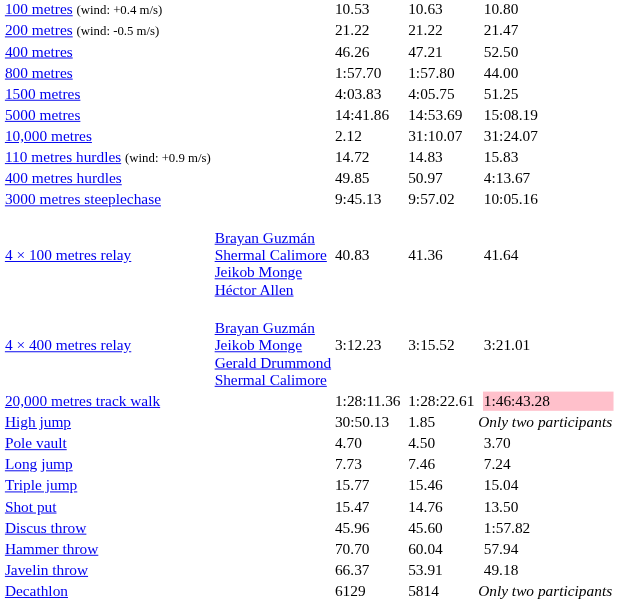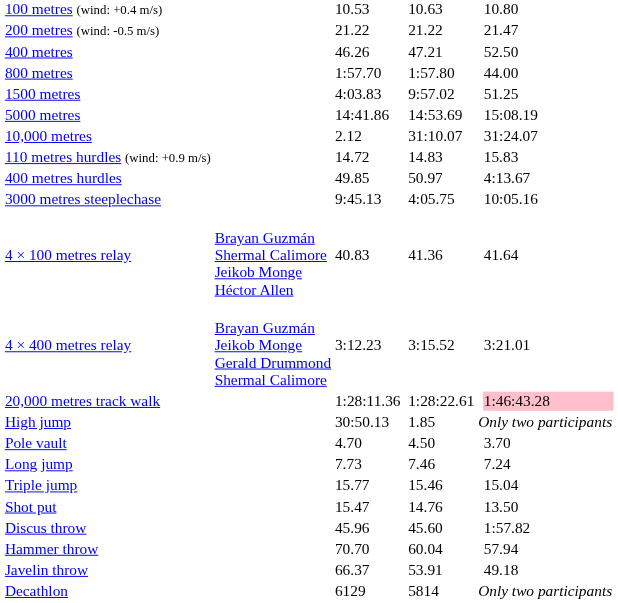 <table>
 <tr>
 <td><a href='#'>100 metres</a> <small>(wind: +0.4 m/s)</small></td>
 <td align=left></td>
 <td>10.53</td>
 <td align=left></td>
 <td>10.63</td>
 <td align=left></td>
 <td>10.80</td>
 </tr>
 <tr>
 <td><a href='#'>200 metres</a> <small>(wind: -0.5 m/s)</small></td>
 <td align=left></td>
 <td>21.22</td>
 <td align=left></td>
 <td>21.22</td>
 <td align=left></td>
 <td>21.47</td>
 </tr>
 <tr>
 <td><a href='#'>400 metres</a></td>
 <td align=left></td>
 <td>46.26</td>
 <td align=left></td>
 <td>47.21</td>
 <td align=left></td>
 <td>52.50</td>
 </tr>
 <tr>
 <td><a href='#'>800 metres</a></td>
 <td align=left></td>
 <td>1:57.70</td>
 <td align=left></td>
 <td>1:57.80</td>
 <td align=left></td>
 <td>44.00</td>
 </tr>
 <tr>
 <td><a href='#'>1500 metres</a></td>
 <td align=left></td>
 <td>4:03.83</td>
 <td align=left></td>
-<td>4:05.75</td>
+<td>9:57.02</td>
 <td align=left></td>
 <td>51.25</td>
 </tr>
 <tr>
 <td><a href='#'>5000 metres</a></td>
 <td align=left></td>
 <td>14:41.86</td>
 <td align=left></td>
 <td>14:53.69</td>
 <td align=left></td>
 <td>15:08.19</td>
 </tr>
 <tr>
 <td><a href='#'>10,000 metres</a></td>
 <td align=left></td>
 <td>2.12</td>
 <td align=left></td>
 <td>31:10.07</td>
 <td align=left></td>
 <td>31:24.07</td>
 </tr>
 <tr>
 <td><a href='#'>110 metres hurdles</a> <small>(wind: +0.9 m/s)</small></td>
 <td align=left></td>
 <td>14.72</td>
 <td align=left></td>
 <td>14.83</td>
 <td align=left></td>
 <td>15.83</td>
 </tr>
 <tr>
 <td><a href='#'>400 metres hurdles</a></td>
 <td align=left></td>
 <td>49.85</td>
 <td align=left></td>
 <td>50.97</td>
 <td align=left></td>
 <td>4:13.67</td>
 </tr>
 <tr>
 <td><a href='#'>3000 metres steeplechase</a></td>
 <td align=left></td>
 <td>9:45.13</td>
 <td align=left></td>
-<td>9:57.02</td>
+<td>4:05.75</td>
 <td align=left></td>
 <td>10:05.16</td>
 </tr>
 <tr>
 <td><a href='#'>4 × 100 metres relay</a></td>
 <td> <br> <a href='#'>Brayan Guzmán</a><br><a href='#'>Shermal Calimore</a><br><a href='#'>Jeikob Monge</a><br><a href='#'>Héctor Allen</a></td>
 <td>40.83 </td>
 <td></td>
 <td>41.36</td>
 <td></td>
 <td>41.64</td>
 </tr>
 <tr>
 <td><a href='#'>4 × 400 metres relay</a></td>
 <td> <br> <a href='#'>Brayan Guzmán</a><br><a href='#'>Jeikob Monge</a><br><a href='#'>Gerald Drummond</a><br><a href='#'>Shermal Calimore</a></td>
 <td>3:12.23</td>
 <td></td>
 <td>3:15.52</td>
 <td></td>
 <td>3:21.01</td>
 </tr>
 <tr>
 <td><a href='#'>20,000 metres track walk</a></td>
 <td align=left></td>
 <td>1:28:11.36</td>
 <td align=left></td>
 <td>1:28:22.61</td>
 <td align=left></td>
 <td style="background: pink;">1:46:43.28</td>
 </tr>
 <tr>
 <td><a href='#'>High jump</a></td>
 <td align=left></td>
 <td>30:50.13</td>
 <td align=left></td>
 <td>1.85</td>
 <td colspan=2><em>Only two participants</em></td>
 </tr>
 <tr>
 <td><a href='#'>Pole vault</a></td>
 <td align=left></td>
 <td>4.70</td>
 <td align=left></td>
 <td>4.50</td>
 <td align=left></td>
 <td>3.70</td>
 </tr>
 <tr>
 <td><a href='#'>Long jump</a></td>
 <td align=left></td>
 <td>7.73 </td>
 <td align=left></td>
 <td>7.46</td>
 <td align=left></td>
 <td>7.24</td>
 </tr>
 <tr>
 <td><a href='#'>Triple jump</a></td>
 <td align=left></td>
 <td>15.77</td>
 <td align=left></td>
 <td>15.46</td>
 <td align=left></td>
 <td>15.04</td>
 </tr>
 <tr>
 <td><a href='#'>Shot put</a></td>
 <td align=left></td>
 <td>15.47</td>
 <td align=left></td>
 <td>14.76</td>
 <td align=left></td>
 <td>13.50</td>
 </tr>
 <tr>
 <td><a href='#'>Discus throw</a></td>
 <td align=left></td>
 <td>45.96</td>
 <td align=left></td>
 <td>45.60</td>
 <td align=left></td>
 <td>1:57.82</td>
 </tr>
 <tr>
 <td><a href='#'>Hammer throw</a></td>
 <td align=left></td>
 <td>70.70 </td>
 <td align=left></td>
 <td>60.04</td>
 <td align=left></td>
 <td>57.94</td>
 </tr>
 <tr>
 <td><a href='#'>Javelin throw</a></td>
 <td align=left></td>
 <td>66.37</td>
 <td align=left></td>
 <td>53.91</td>
 <td align=left></td>
 <td>49.18</td>
 </tr>
 <tr>
 <td><a href='#'>Decathlon</a></td>
 <td align=left></td>
 <td>6129</td>
 <td align=left></td>
 <td>5814</td>
 <td colspan=2><em>Only two participants</em></td>
 </tr>
 </table>
